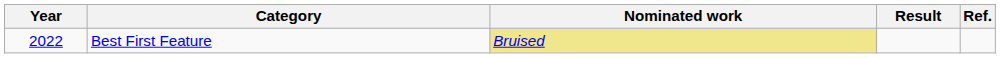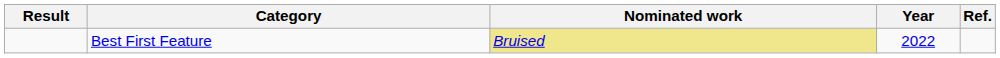 <table class=wikitable>
 <tr>
-<th scope="col" style="width:5em;">Year</th>
+<th scope="col" style="width:5em;">Result</th>
 <th scope="col" style="width:26em;">Category</th>
 <th scope="col" style="width:25em;">Nominated work</th>
-<th scope="col" style="width:5em;">Result</th>
+<th scope="col" style="width:5em;">Year</th>
 <th>Ref.</th>
 </tr>
 <tr>
-<td style="text-align:center;", rowspan="1"><a href='#'>2022</a></td>
+<td></td>
 <td><a href='#'>Best First Feature</a></td>
 <td rowspan="1" style="background: khaki;"><em><a href='#'>Bruised</a></em></td>
-<td></td>
+<td style="text-align:center;", rowspan="1"><a href='#'>2022</a></td>
 <td style="text-align:center;"></td>
 </tr>
 </table>
